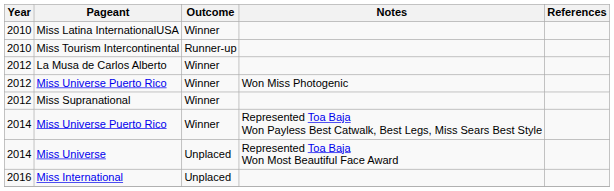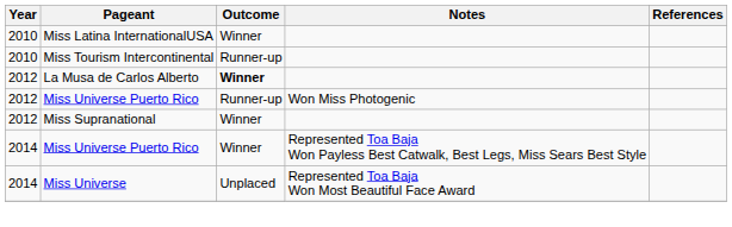 <table class="wikitable">
 <tr>
 <th>Year</th>
 <th>Pageant</th>
 <th>Outcome</th>
 <th>Notes</th>
 <th>References</th>
 </tr>
 <tr>
 <td>2010</td>
 <td>Miss Latina InternationalUSA</td>
 <td>Winner</td>
 <td></td>
 <td></td>
 </tr>
 <tr>
 <td>2010</td>
 <td>Miss Tourism Intercontinental</td>
 <td>Runner-up</td>
 <td></td>
 <td></td>
 </tr>
 <tr>
 <td>2012</td>
 <td>La Musa de Carlos Alberto</td>
-<td>Winner</td>
+<td><strong>Winner</strong></td>
 <td></td>
 <td></td>
 </tr>
 <tr>
 <td>2012</td>
 <td><a href='#'>Miss Universe Puerto Rico</a></td>
-<td>Winner</td>
+<td>Runner-up</td>
 <td>Won Miss Photogenic</td>
 <td></td>
 </tr>
 <tr>
 <td>2012</td>
 <td>Miss Supranational</td>
 <td>Winner</td>
 <td></td>
 <td></td>
 </tr>
 <tr>
 <td>2014</td>
 <td><a href='#'>Miss Universe Puerto Rico</a></td>
 <td>Winner</td>
 <td>Represented <a href='#'>Toa Baja</a><br>Won Payless Best Catwalk, Best Legs, Miss Sears Best Style</td>
 <td></td>
 </tr>
 <tr>
 <td>2014</td>
 <td><a href='#'>Miss Universe</a></td>
 <td>Unplaced</td>
 <td>Represented <a href='#'>Toa Baja</a><br>Won Most Beautiful Face Award</td>
 <td></td>
 </tr>
 <tr>
-<td>2016</td>
-<td><a href='#'>Miss International</a></td>
-<td>Unplaced</td>
-<td></td>
-<td></td>
-</tr>
-<tr>
 </tr>
 </table>
